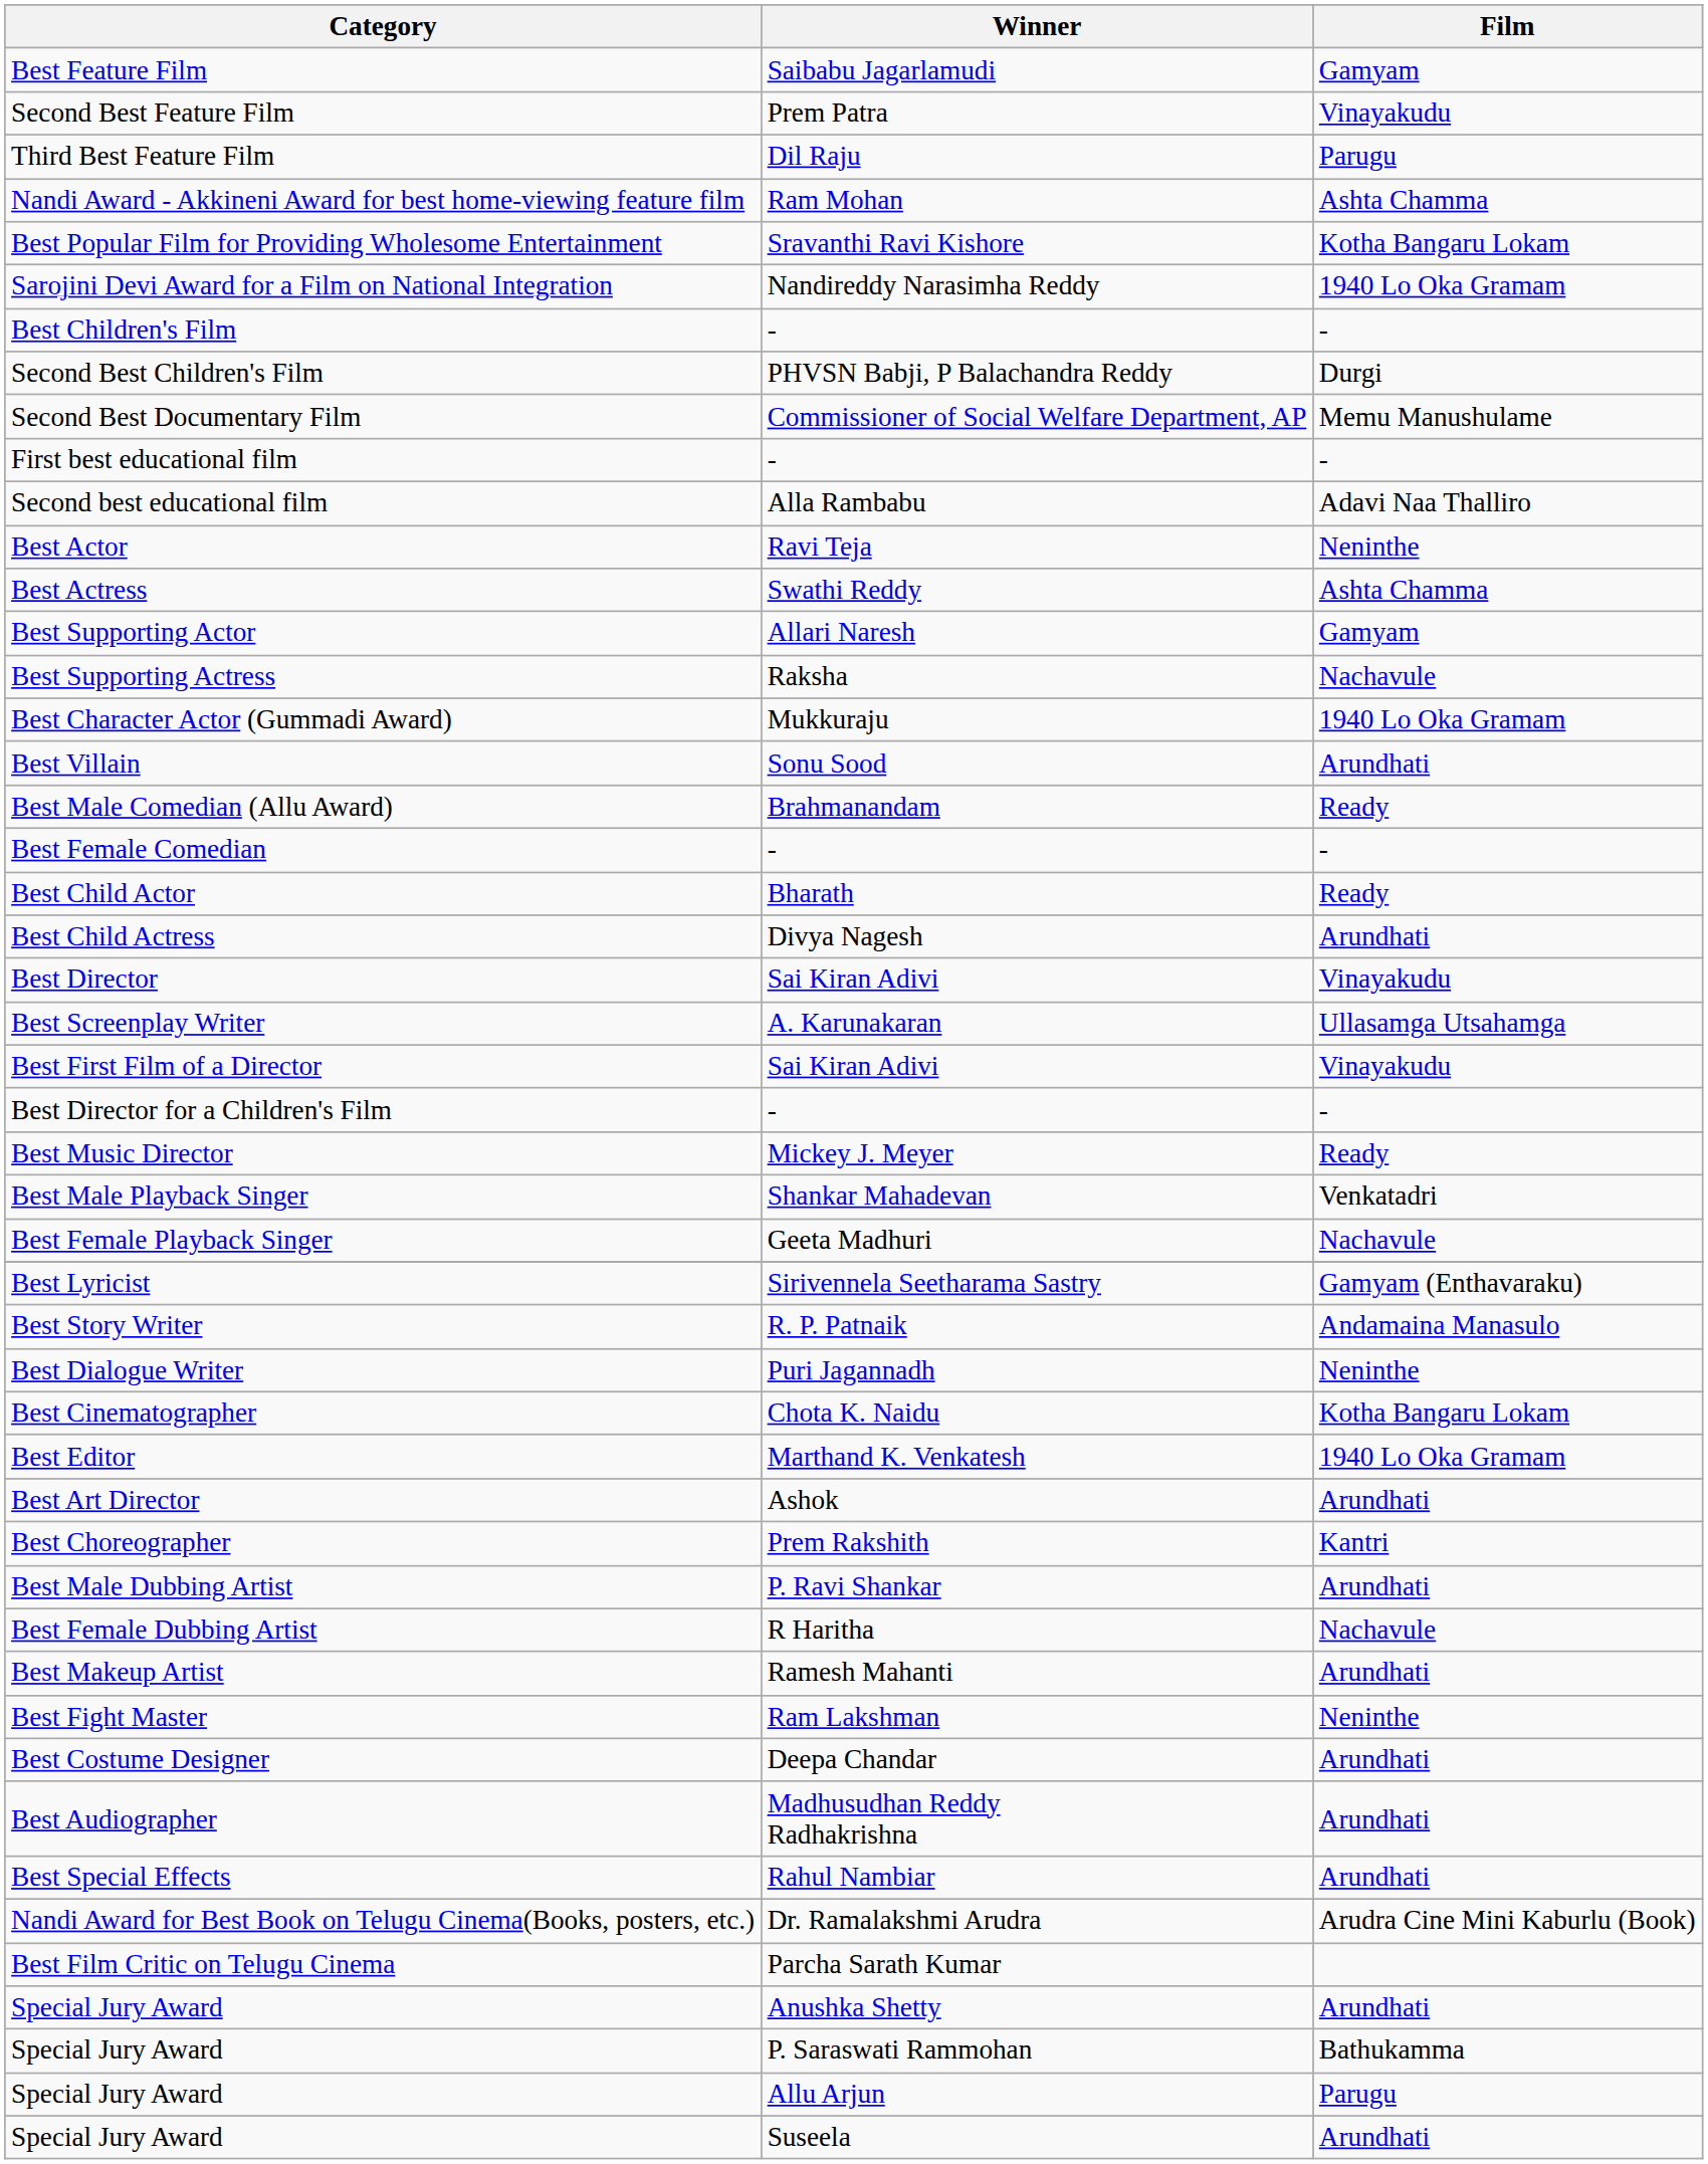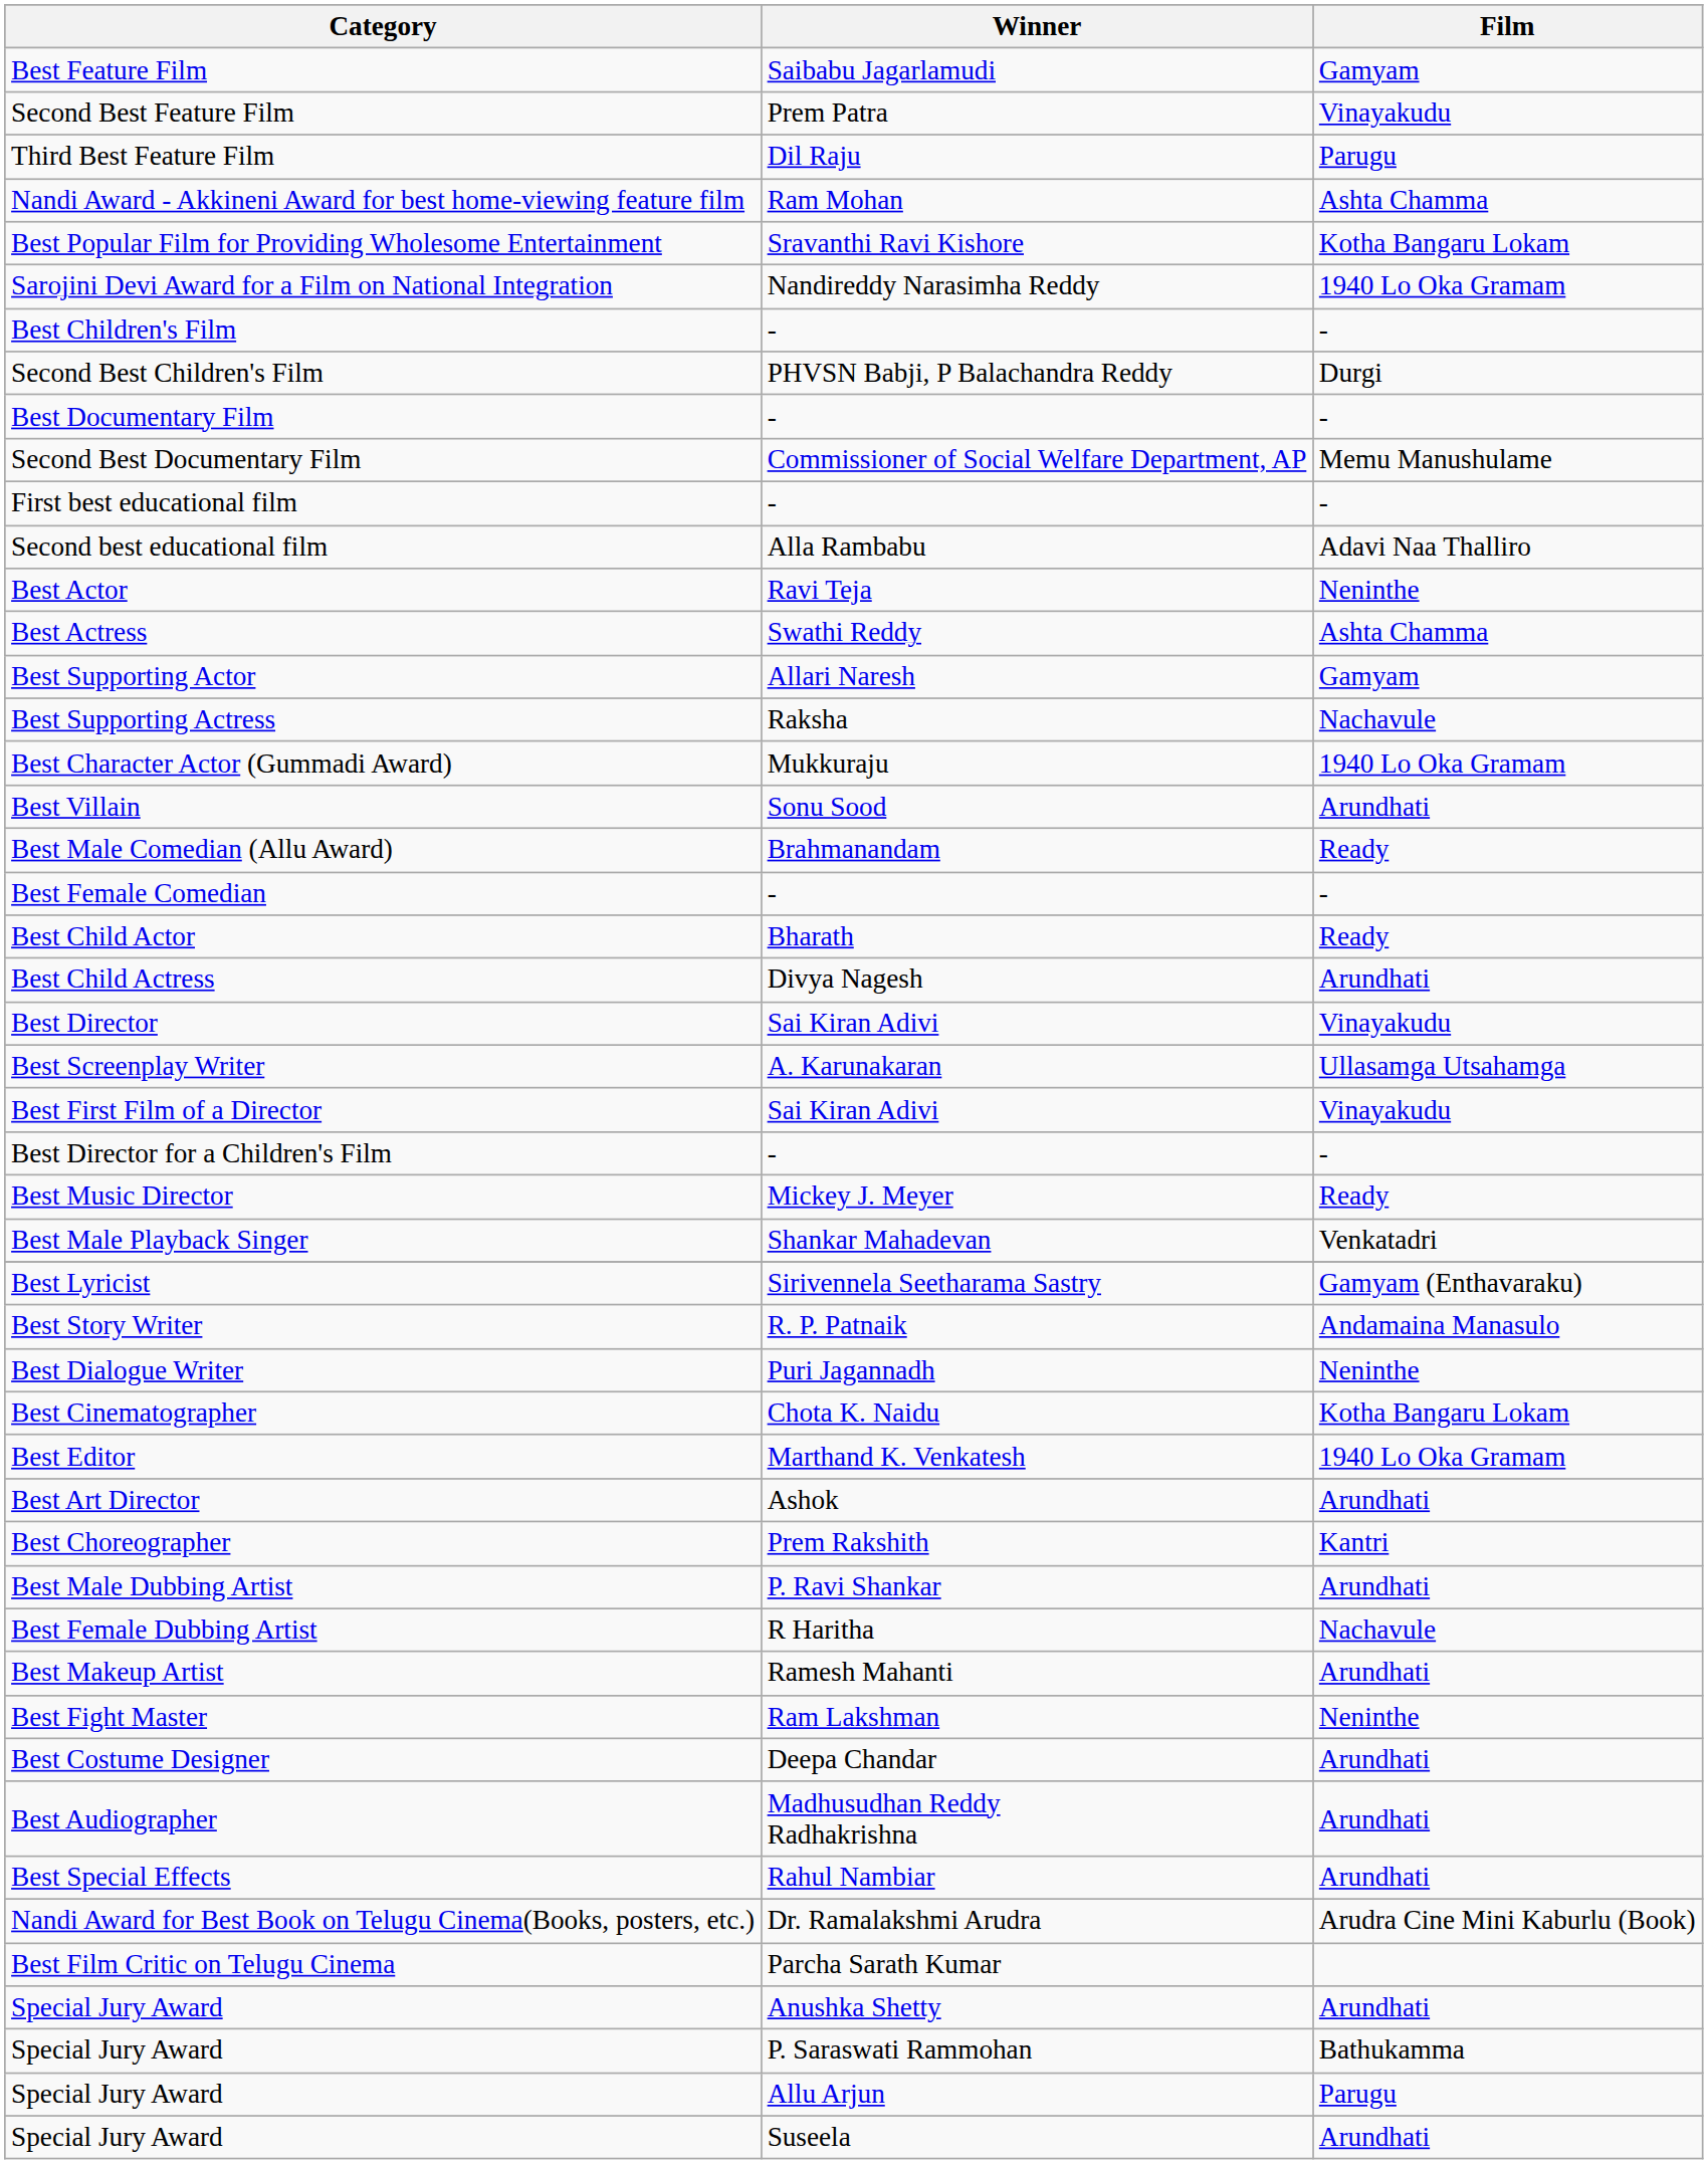 <table class="wikitable">
 <tr style="background:#cccccf; text-align:center;">
 <th>Category</th>
 <th>Winner</th>
 <th>Film</th>
 </tr>
 <tr>
 <td><a href='#'>Best Feature Film</a></td>
 <td><a href='#'>Saibabu Jagarlamudi</a></td>
 <td><a href='#'>Gamyam</a></td>
 </tr>
 <tr>
 <td>Second Best Feature Film</td>
 <td>Prem Patra</td>
 <td><a href='#'>Vinayakudu</a></td>
 </tr>
 <tr>
 <td>Third Best Feature Film</td>
 <td><a href='#'>Dil Raju</a></td>
 <td><a href='#'>Parugu</a></td>
 </tr>
 <tr>
 <td><a href='#'>Nandi Award - Akkineni Award for best home-viewing feature film</a></td>
 <td><a href='#'>Ram Mohan</a></td>
 <td><a href='#'>Ashta Chamma</a></td>
 </tr>
 <tr>
 <td><a href='#'>Best Popular Film for Providing Wholesome Entertainment</a></td>
 <td><a href='#'>Sravanthi Ravi Kishore</a></td>
 <td><a href='#'>Kotha Bangaru Lokam</a></td>
 </tr>
 <tr>
 <td><a href='#'>Sarojini Devi Award for a Film on National Integration</a></td>
 <td>Nandireddy Narasimha Reddy</td>
 <td><a href='#'>1940 Lo Oka Gramam</a></td>
 </tr>
 <tr>
 <td><a href='#'>Best Children's Film</a></td>
 <td>-</td>
 <td>-</td>
 </tr>
 <tr>
 <td>Second Best Children's Film</td>
 <td>PHVSN Babji, P Balachandra Reddy</td>
 <td>Durgi</td>
+</tr>
+<tr>
+<td><a href='#'>Best Documentary Film</a></td>
+<td>-</td>
+<td>-</td>
 </tr>
 <tr>
 <td>Second Best Documentary Film</td>
 <td><a href='#'>Commissioner of Social Welfare Department, AP</a></td>
 <td>Memu Manushulame</td>
 </tr>
 <tr>
 <td>First best educational film</td>
 <td>-</td>
 <td>-</td>
 </tr>
 <tr>
 <td>Second best educational film</td>
 <td>Alla Rambabu</td>
 <td>Adavi Naa Thalliro</td>
 </tr>
 <tr>
 <td><a href='#'>Best Actor</a></td>
 <td><a href='#'>Ravi Teja</a></td>
 <td><a href='#'>Neninthe</a></td>
 </tr>
 <tr>
 <td><a href='#'>Best Actress</a></td>
 <td><a href='#'>Swathi Reddy</a></td>
 <td><a href='#'>Ashta Chamma</a></td>
 </tr>
 <tr>
 <td><a href='#'>Best Supporting Actor</a></td>
 <td><a href='#'>Allari Naresh</a></td>
 <td><a href='#'>Gamyam</a></td>
 </tr>
 <tr>
 <td><a href='#'>Best Supporting Actress</a></td>
 <td>Raksha</td>
 <td><a href='#'>Nachavule</a></td>
 </tr>
 <tr>
 <td><a href='#'>Best Character Actor</a> (Gummadi Award)</td>
 <td>Mukkuraju</td>
 <td><a href='#'>1940 Lo Oka Gramam</a></td>
 </tr>
 <tr>
 <td><a href='#'>Best Villain</a></td>
 <td><a href='#'>Sonu Sood</a></td>
 <td><a href='#'>Arundhati</a></td>
 </tr>
 <tr>
 <td><a href='#'>Best Male Comedian</a> (Allu Award)</td>
 <td><a href='#'>Brahmanandam</a></td>
 <td><a href='#'>Ready</a></td>
 </tr>
 <tr>
 <td><a href='#'>Best Female Comedian</a></td>
 <td>-</td>
 <td>-</td>
 </tr>
 <tr>
 <td><a href='#'>Best Child Actor</a></td>
 <td><a href='#'>Bharath</a></td>
 <td><a href='#'>Ready</a></td>
 </tr>
 <tr>
 <td><a href='#'>Best Child Actress</a></td>
 <td>Divya Nagesh</td>
 <td><a href='#'>Arundhati</a></td>
 </tr>
 <tr>
 <td><a href='#'>Best Director</a></td>
 <td><a href='#'>Sai Kiran Adivi</a></td>
 <td><a href='#'>Vinayakudu</a></td>
 </tr>
 <tr>
 <td><a href='#'>Best Screenplay Writer</a></td>
 <td><a href='#'>A. Karunakaran</a></td>
 <td><a href='#'>Ullasamga Utsahamga</a></td>
 </tr>
 <tr>
 <td><a href='#'>Best First Film of a Director</a></td>
 <td><a href='#'>Sai Kiran Adivi</a></td>
 <td><a href='#'>Vinayakudu</a></td>
 </tr>
 <tr>
 <td>Best Director for a Children's Film</td>
 <td>-</td>
 <td>-</td>
 </tr>
 <tr>
 <td><a href='#'>Best Music Director</a></td>
 <td><a href='#'>Mickey J. Meyer</a></td>
 <td><a href='#'>Ready</a></td>
 </tr>
 <tr>
 <td><a href='#'>Best Male Playback Singer</a></td>
 <td><a href='#'>Shankar Mahadevan</a></td>
 <td>Venkatadri</td>
-</tr>
-<tr>
-<td><a href='#'>Best Female Playback Singer</a></td>
-<td>Geeta Madhuri</td>
-<td><a href='#'>Nachavule</a></td>
 </tr>
 <tr>
 </tr>
 <tr>
 <td><a href='#'>Best Lyricist</a></td>
 <td><a href='#'>Sirivennela Seetharama Sastry</a></td>
 <td><a href='#'>Gamyam</a> (Enthavaraku)</td>
 </tr>
 <tr>
 <td><a href='#'>Best Story Writer</a></td>
 <td><a href='#'>R. P. Patnaik</a></td>
 <td><a href='#'>Andamaina Manasulo</a></td>
 </tr>
 <tr>
 <td><a href='#'>Best Dialogue Writer</a></td>
 <td><a href='#'>Puri Jagannadh</a></td>
 <td><a href='#'>Neninthe</a></td>
 </tr>
 <tr>
 <td><a href='#'>Best Cinematographer</a></td>
 <td><a href='#'>Chota K. Naidu</a></td>
 <td><a href='#'>Kotha Bangaru Lokam</a></td>
 </tr>
 <tr>
 <td><a href='#'>Best Editor</a></td>
 <td><a href='#'>Marthand K. Venkatesh</a></td>
 <td><a href='#'>1940 Lo Oka Gramam</a></td>
 </tr>
 <tr>
 <td><a href='#'>Best Art Director</a></td>
 <td>Ashok</td>
 <td><a href='#'>Arundhati</a></td>
 </tr>
 <tr>
 <td><a href='#'>Best Choreographer</a></td>
 <td><a href='#'>Prem Rakshith</a></td>
 <td><a href='#'>Kantri</a></td>
 </tr>
 <tr>
 <td><a href='#'>Best Male Dubbing Artist</a></td>
 <td><a href='#'>P. Ravi Shankar</a></td>
 <td><a href='#'>Arundhati</a></td>
 </tr>
 <tr>
 <td><a href='#'>Best Female Dubbing Artist</a></td>
 <td>R Haritha</td>
 <td><a href='#'>Nachavule</a></td>
 </tr>
 <tr>
 <td><a href='#'>Best Makeup Artist</a></td>
 <td>Ramesh Mahanti</td>
 <td><a href='#'>Arundhati</a></td>
 </tr>
 <tr>
 <td><a href='#'>Best Fight Master</a></td>
 <td><a href='#'>Ram Lakshman</a></td>
 <td><a href='#'>Neninthe</a></td>
 </tr>
 <tr>
 <td><a href='#'>Best Costume Designer</a></td>
 <td>Deepa Chandar</td>
 <td><a href='#'>Arundhati</a></td>
 </tr>
 <tr>
 <td><a href='#'>Best Audiographer</a></td>
 <td><a href='#'>Madhusudhan Reddy</a><br>Radhakrishna</td>
 <td><a href='#'>Arundhati</a></td>
 </tr>
 <tr>
 <td><a href='#'>Best Special Effects</a></td>
 <td><a href='#'>Rahul Nambiar</a></td>
 <td><a href='#'>Arundhati</a></td>
 </tr>
 <tr>
 <td><a href='#'>Nandi Award for Best Book on Telugu Cinema</a>(Books, posters, etc.)</td>
 <td>Dr. Ramalakshmi Arudra</td>
 <td>Arudra Cine Mini Kaburlu (Book)</td>
 </tr>
 <tr>
 <td><a href='#'>Best Film Critic on Telugu Cinema</a></td>
 <td>Parcha Sarath Kumar</td>
 <td></td>
 </tr>
 <tr>
 <td><a href='#'>Special Jury Award</a></td>
 <td><a href='#'>Anushka Shetty</a></td>
 <td><a href='#'>Arundhati</a></td>
 </tr>
 <tr>
 <td>Special Jury Award</td>
 <td>P. Saraswati Rammohan</td>
 <td>Bathukamma</td>
 </tr>
 <tr>
 <td>Special Jury Award</td>
 <td><a href='#'>Allu Arjun</a></td>
 <td><a href='#'>Parugu</a></td>
 </tr>
 <tr>
 <td>Special Jury Award</td>
 <td>Suseela</td>
 <td><a href='#'>Arundhati</a></td>
 </tr>
 </table>
